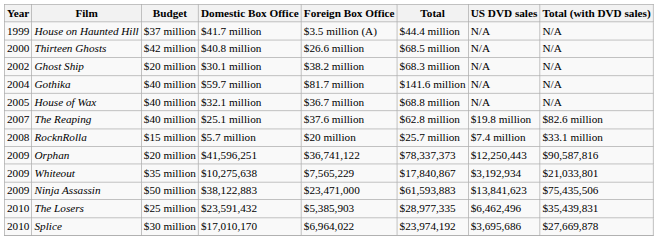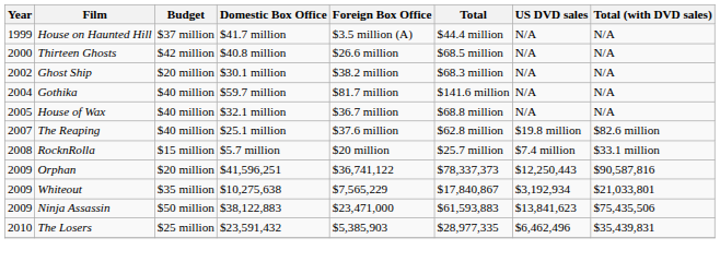 <table class="wikitable">
 <tr>
 <th>Year</th>
 <th>Film</th>
 <th>Budget</th>
 <th>Domestic Box Office</th>
 <th>Foreign Box Office</th>
 <th>Total</th>
 <th>US DVD sales</th>
 <th>Total (with DVD sales)</th>
 </tr>
 <tr>
 <td>1999</td>
 <td><em>House on Haunted Hill</em></td>
 <td>$37 million</td>
 <td>$41.7 million</td>
 <td>$3.5 million (A)</td>
 <td>$44.4 million</td>
 <td>N/A</td>
 <td>N/A</td>
 </tr>
 <tr>
 <td>2000</td>
 <td><em>Thirteen Ghosts</em></td>
 <td>$42 million</td>
 <td>$40.8 million</td>
 <td>$26.6 million</td>
 <td>$68.5 million</td>
 <td>N/A</td>
 <td>N/A</td>
 </tr>
 <tr>
 <td>2002</td>
 <td><em>Ghost Ship</em></td>
 <td>$20 million</td>
 <td>$30.1 million</td>
 <td>$38.2 million</td>
 <td>$68.3 million</td>
 <td>N/A</td>
 <td>N/A</td>
 </tr>
 <tr>
 <td>2004</td>
 <td><em>Gothika</em></td>
 <td>$40 million</td>
 <td>$59.7 million</td>
 <td>$81.7 million</td>
 <td>$141.6 million</td>
 <td>N/A</td>
 <td>N/A</td>
 </tr>
 <tr>
 <td>2005</td>
 <td><em>House of Wax</em></td>
 <td>$40 million</td>
 <td>$32.1 million</td>
 <td>$36.7 million</td>
 <td>$68.8 million</td>
 <td>N/A</td>
 <td>N/A</td>
 </tr>
 <tr>
 <td>2007</td>
 <td><em>The Reaping</em></td>
 <td>$40 million</td>
 <td>$25.1 million</td>
 <td>$37.6 million</td>
 <td>$62.8 million</td>
 <td>$19.8 million</td>
 <td>$82.6 million</td>
 </tr>
 <tr>
 <td>2008</td>
 <td><em>RocknRolla</em></td>
 <td>$15 million</td>
 <td>$5.7 million</td>
 <td>$20 million</td>
 <td>$25.7 million</td>
 <td>$7.4 million</td>
 <td>$33.1 million</td>
 </tr>
 <tr>
 <td>2009</td>
 <td><em>Orphan</em></td>
 <td>$20 million</td>
 <td>$41,596,251</td>
 <td>$36,741,122</td>
 <td>$78,337,373</td>
 <td>$12,250,443</td>
 <td>$90,587,816</td>
 </tr>
 <tr>
 <td>2009</td>
 <td><em>Whiteout</em></td>
 <td>$35 million</td>
 <td>$10,275,638</td>
 <td>$7,565,229</td>
 <td>$17,840,867</td>
 <td>$3,192,934</td>
 <td>$21,033,801</td>
 </tr>
 <tr>
 <td>2009</td>
 <td><em>Ninja Assassin</em></td>
 <td>$50 million</td>
 <td>$38,122,883</td>
 <td>$23,471,000</td>
 <td>$61,593,883</td>
 <td>$13,841,623</td>
 <td>$75,435,506</td>
 </tr>
 <tr>
 <td>2010</td>
 <td><em>The Losers</em></td>
 <td>$25 million</td>
 <td>$23,591,432</td>
 <td>$5,385,903</td>
 <td>$28,977,335</td>
 <td>$6,462,496</td>
 <td>$35,439,831</td>
 </tr>
 <tr>
-<td>2010</td>
-<td><em>Splice</em></td>
-<td>$30 million</td>
-<td>$17,010,170</td>
-<td>$6,964,022</td>
-<td>$23,974,192</td>
-<td>$3,695,686</td>
-<td>$27,669,878</td>
-</tr>
-<tr>
 </tr>
 </table>
